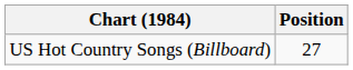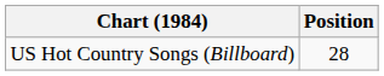 <table class="wikitable">
 <tr>
 <th>Chart (1984)</th>
 <th>Position</th>
 </tr>
 <tr>
 <td>US Hot Country Songs (<em>Billboard</em>)</td>
-<td align="center">27</td>
+<td align="center">28</td>
 </tr>
 </table>
